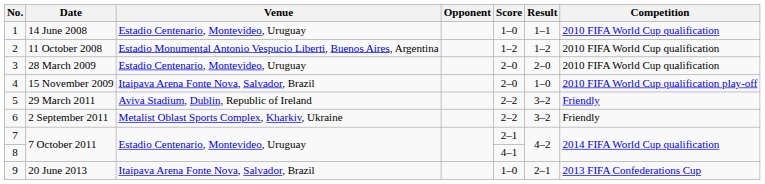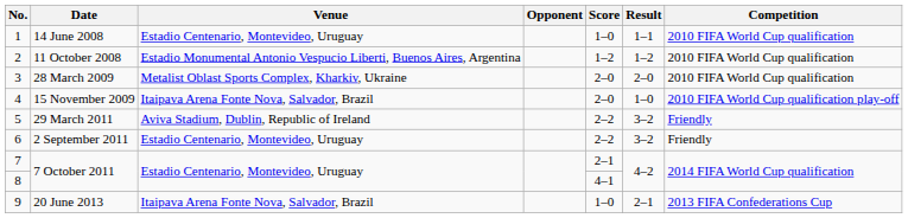 <table class="wikitable sortable">
 <tr>
 <th scope="col">No.</th>
 <th scope="col">Date</th>
 <th scope="col">Venue</th>
 <th scope="col">Opponent</th>
 <th scope="col">Score</th>
 <th scope="col">Result</th>
 <th scope="col">Competition</th>
 </tr>
 <tr>
 <td style="text-align:center">1</td>
 <td>14 June 2008</td>
 <td><a href='#'>Estadio Centenario</a>, <a href='#'>Montevideo</a>, Uruguay</td>
 <td></td>
 <td style="text-align:center">1–0</td>
 <td style="text-align:center">1–1</td>
 <td><a href='#'>2010 FIFA World Cup qualification</a></td>
 </tr>
 <tr>
 <td style="text-align:center">2</td>
 <td>11 October 2008</td>
 <td><a href='#'>Estadio Monumental Antonio Vespucio Liberti</a>, <a href='#'>Buenos Aires</a>, Argentina</td>
 <td></td>
 <td style="text-align:center">1–2</td>
 <td style="text-align:center">1–2</td>
 <td>2010 FIFA World Cup qualification</td>
 </tr>
 <tr>
 <td style="text-align:center">3</td>
 <td>28 March 2009</td>
-<td><a href='#'>Estadio Centenario</a>, <a href='#'>Montevideo</a>, Uruguay</td>
+<td><a href='#'>Metalist Oblast Sports Complex</a>, <a href='#'>Kharkiv</a>, Ukraine</td>
 <td></td>
 <td style="text-align:center">2–0</td>
 <td style="text-align:center">2–0</td>
 <td>2010 FIFA World Cup qualification</td>
 </tr>
 <tr>
 <td style="text-align:center">4</td>
 <td>15 November 2009</td>
 <td><a href='#'>Itaipava Arena Fonte Nova</a>, <a href='#'>Salvador</a>, Brazil</td>
 <td></td>
 <td style="text-align:center">2–0</td>
 <td style="text-align:center">1–0</td>
 <td><a href='#'>2010 FIFA World Cup qualification play-off</a></td>
 </tr>
 <tr>
 <td style="text-align:center">5</td>
 <td>29 March 2011</td>
 <td><a href='#'>Aviva Stadium</a>, <a href='#'>Dublin</a>, Republic of Ireland</td>
 <td></td>
 <td style="text-align:center">2–2</td>
 <td style="text-align:center">3–2</td>
 <td><a href='#'>Friendly</a></td>
 </tr>
 <tr>
 <td style="text-align:center">6</td>
 <td>2 September 2011</td>
-<td><a href='#'>Metalist Oblast Sports Complex</a>, <a href='#'>Kharkiv</a>, Ukraine</td>
+<td><a href='#'>Estadio Centenario</a>, <a href='#'>Montevideo</a>, Uruguay</td>
 <td></td>
 <td style="text-align:center">2–2</td>
 <td style="text-align:center">3–2</td>
 <td>Friendly</td>
 </tr>
 <tr>
 <td style="text-align:center">7</td>
 <td rowspan="2">7 October 2011</td>
 <td rowspan="2"><a href='#'>Estadio Centenario</a>, <a href='#'>Montevideo</a>, Uruguay</td>
 <td rowspan="2"></td>
 <td style="text-align:center">2–1</td>
 <td rowspan="2" style="text-align:center">4–2</td>
 <td rowspan="2"><a href='#'>2014 FIFA World Cup qualification</a></td>
 </tr>
 <tr>
 <td style="text-align:center">8</td>
 <td style="text-align:center">4–1</td>
 </tr>
 <tr>
 <td style="text-align:center">9</td>
 <td>20 June 2013</td>
 <td><a href='#'>Itaipava Arena Fonte Nova</a>, <a href='#'>Salvador</a>, Brazil</td>
 <td></td>
 <td style="text-align:center">1–0</td>
 <td style="text-align:center">2–1</td>
 <td><a href='#'>2013 FIFA Confederations Cup</a></td>
 </tr>
 </table>
